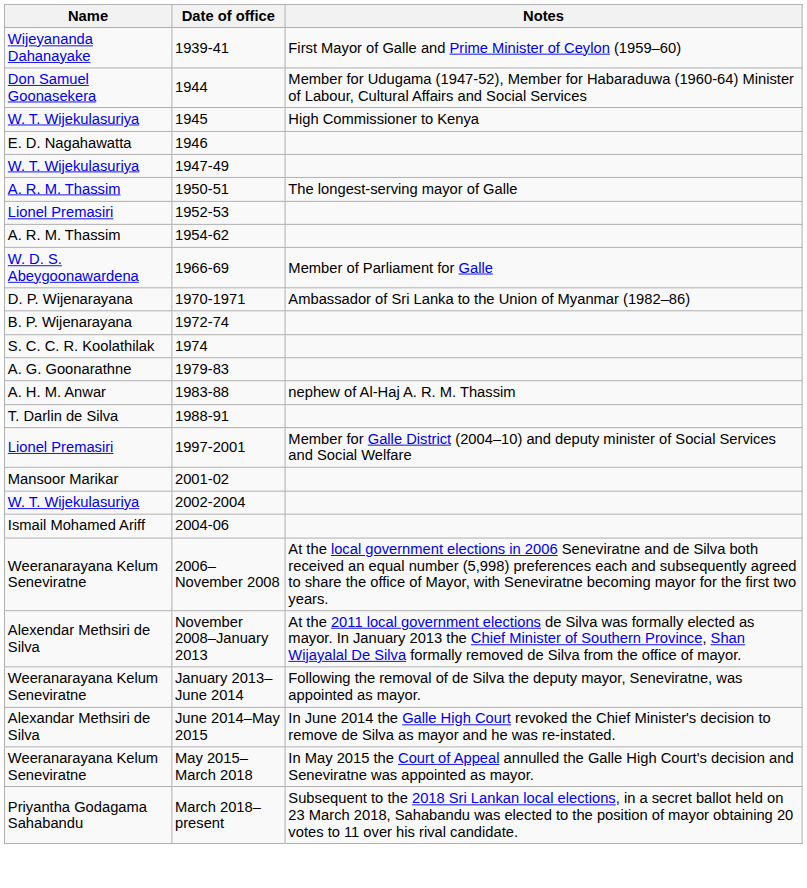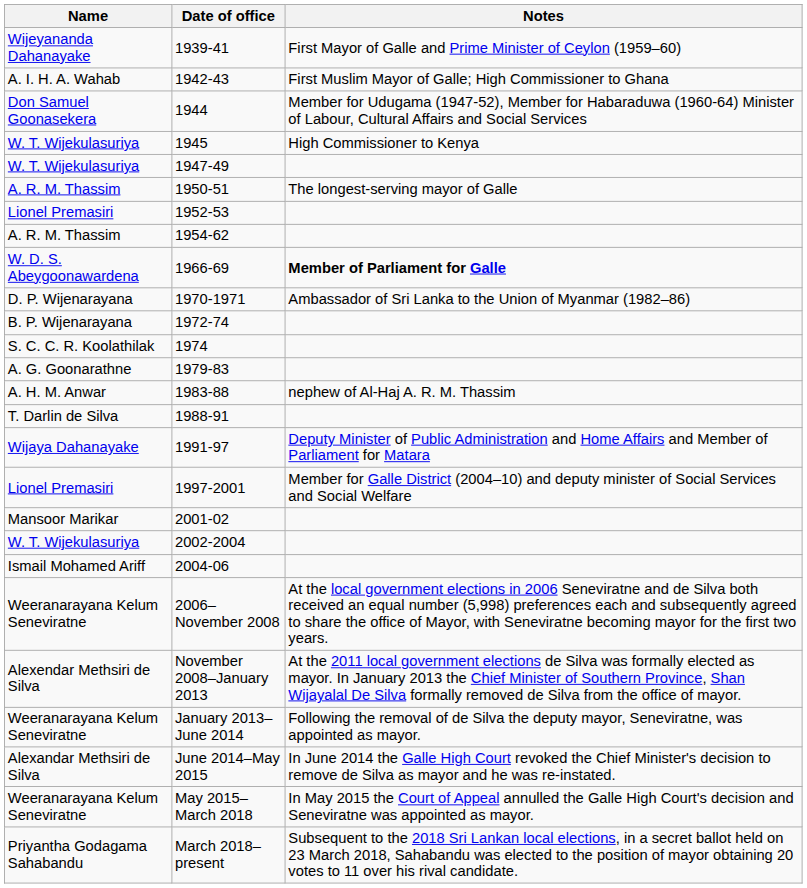 <table class="wikitable sortable">
 <tr>
 <th>Name</th>
 <th>Date of office</th>
 <th>Notes</th>
 </tr>
 <tr>
 <td><a href='#'>Wijeyananda Dahanayake</a></td>
 <td>1939-41</td>
 <td>First Mayor of Galle and <a href='#'>Prime Minister of Ceylon</a> (1959–60)</td>
 </tr>
 <tr>
+<td>A. I. H. A. Wahab</td>
+<td>1942-43</td>
+<td>First Muslim Mayor of Galle; High Commissioner to Ghana</td>
+</tr>
+<tr>
 <td><a href='#'>Don Samuel Goonasekera</a></td>
 <td>1944</td>
 <td>Member for Udugama (1947-52), Member for Habaraduwa (1960-64) Minister of Labour, Cultural Affairs and Social Services</td>
 </tr>
 <tr>
 <td><a href='#'>W. T. Wijekulasuriya</a></td>
 <td>1945</td>
 <td>High Commissioner to Kenya</td>
-</tr>
-<tr>
-<td>E. D. Nagahawatta</td>
-<td>1946</td>
-<td></td>
 </tr>
 <tr>
 <td><a href='#'>W. T. Wijekulasuriya</a></td>
 <td>1947-49</td>
 <td></td>
 </tr>
 <tr>
 <td><a href='#'>A. R. M. Thassim</a></td>
 <td>1950-51</td>
 <td>The longest-serving mayor of Galle</td>
 </tr>
 <tr>
 <td><a href='#'>Lionel Premasiri</a></td>
 <td>1952-53</td>
 <td></td>
 </tr>
 <tr>
 <td>A. R. M. Thassim</td>
 <td>1954-62</td>
 <td></td>
 </tr>
 <tr>
 <td><a href='#'>W. D. S. Abeygoonawardena</a></td>
 <td>1966-69</td>
-<td>Member of Parliament for <a href='#'>Galle</a></td>
+<td><strong>Member of Parliament for <a href='#'>Galle</a></strong></td>
 </tr>
 <tr>
 <td>D. P. Wijenarayana</td>
 <td>1970-1971</td>
 <td>Ambassador of Sri Lanka to the Union of Myanmar (1982–86)</td>
 </tr>
 <tr>
 <td>B. P. Wijenarayana</td>
 <td>1972-74</td>
 <td></td>
 </tr>
 <tr>
 <td>S. C. C. R. Koolathilak</td>
 <td>1974</td>
 <td></td>
 </tr>
 <tr>
 <td>A. G. Goonarathne</td>
 <td>1979-83</td>
 <td></td>
 </tr>
 <tr>
 <td>A. H. M. Anwar</td>
 <td>1983-88</td>
 <td>nephew of Al-Haj A. R. M. Thassim</td>
 </tr>
 <tr>
 <td>T. Darlin de Silva</td>
 <td>1988-91</td>
 <td></td>
+</tr>
+<tr>
+<td><a href='#'>Wijaya Dahanayake</a></td>
+<td>1991-97</td>
+<td><a href='#'>Deputy Minister</a> of <a href='#'>Public Administration</a> and <a href='#'>Home Affairs</a> and Member of <a href='#'>Parliament</a> for <a href='#'>Matara</a></td>
 </tr>
 <tr>
 <td><a href='#'>Lionel Premasiri</a></td>
 <td>1997-2001</td>
 <td>Member for <a href='#'>Galle District</a> (2004–10) and deputy minister of Social Services and Social Welfare</td>
 </tr>
 <tr>
 <td>Mansoor Marikar</td>
 <td>2001-02</td>
 <td></td>
 </tr>
 <tr>
 <td><a href='#'>W. T. Wijekulasuriya</a></td>
 <td>2002-2004</td>
 <td></td>
 </tr>
 <tr>
 <td>Ismail Mohamed Ariff</td>
 <td>2004-06</td>
 <td></td>
 </tr>
 <tr>
 <td>Weeranarayana Kelum Seneviratne</td>
 <td>2006–November 2008</td>
 <td>At the <a href='#'>local government elections in 2006</a> Seneviratne and de Silva both received an equal number (5,998) preferences each and subsequently agreed to share the office of Mayor, with Seneviratne becoming mayor for the first two years.</td>
 </tr>
 <tr>
 <td>Alexendar Methsiri de Silva</td>
 <td>November 2008–January 2013</td>
 <td>At the <a href='#'>2011 local government elections</a> de Silva was formally elected as mayor. In January 2013 the <a href='#'>Chief Minister of Southern Province</a>, <a href='#'>Shan Wijayalal De Silva</a> formally removed de Silva from the office of mayor.</td>
 </tr>
 <tr>
 <td>Weeranarayana Kelum Seneviratne</td>
 <td>January 2013–June 2014</td>
 <td>Following the removal of de Silva the deputy mayor, Seneviratne, was appointed as mayor.</td>
 </tr>
 <tr>
 <td>Alexandar Methsiri de Silva</td>
 <td>June 2014–May 2015</td>
 <td>In June 2014 the <a href='#'>Galle High Court</a> revoked the Chief Minister's decision to remove de Silva as mayor and he was re-instated.</td>
 </tr>
 <tr>
 <td>Weeranarayana Kelum Seneviratne</td>
 <td>May 2015–March 2018</td>
 <td>In May 2015 the <a href='#'>Court of Appeal</a> annulled the Galle High Court's decision and Seneviratne was appointed as mayor.</td>
 </tr>
 <tr>
 <td>Priyantha Godagama Sahabandu</td>
 <td>March 2018–present</td>
 <td>Subsequent to the <a href='#'>2018 Sri Lankan local elections</a>, in a secret ballot held on 23 March 2018, Sahabandu was elected to the position of mayor obtaining 20 votes to 11 over his rival candidate.</td>
 </tr>
 </table>
